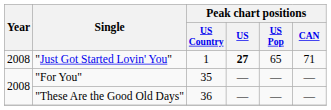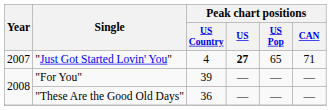 <table class="wikitable" style="text-align:center;">
 <tr>
 <th rowspan="2">Year</th>
 <th rowspan="2">Single</th>
 <th colspan="4">Peak chart positions</th>
 </tr>
 <tr style="font-size:smaller;">
 <th width="40"><a href='#'>US Country</a></th>
 <th width="40"><a href='#'>US</a></th>
 <th width="40"><a href='#'>US<br>Pop</a></th>
 <th width="40"><a href='#'>CAN</a></th>
 </tr>
 <tr>
-<td>2008</td>
+<td>2007</td>
 <td align="left">"<a href='#'>Just Got Started Lovin' You</a>"</td>
-<td>1</td>
+<td>4</td>
 <td><strong>27</strong></td>
 <td>65</td>
 <td>71</td>
 </tr>
 <tr>
 <td rowspan="2">2008</td>
 <td align="left">"For You"</td>
-<td>35</td>
+<td>39</td>
 <td>—</td>
 <td>—</td>
 <td>—</td>
 </tr>
 <tr>
 <td align="left">"These Are the Good Old Days"</td>
 <td>36</td>
 <td>—</td>
 <td>—</td>
 <td>—</td>
 </tr>
 <tr>
 </tr>
 </table>
